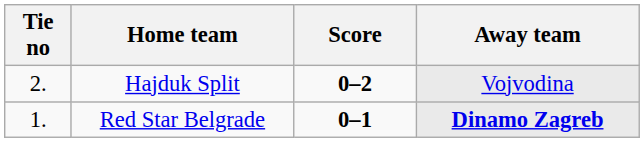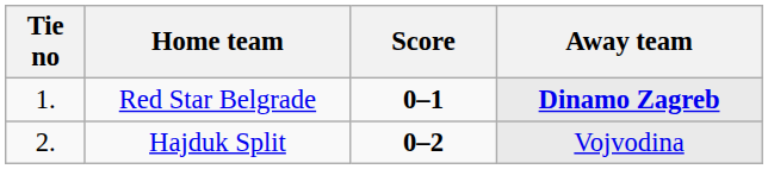 <table class="wikitable">
 <tr>
 <th width=40>Tie no</th>
 <th width=150>Home team</th>
 <th width=80>Score</th>
 <th width=150>Away team</th>
 </tr>
 <tr align=center>
+<td>1.</td>
+<td><a href='#'>Red Star Belgrade</a></td>
+<td><strong>0–1</strong></td>
+<td style="background:#eaeaea;"><strong><a href='#'>Dinamo Zagreb</a></strong></td>
+</tr>
+<tr align=center>
 <td>2.</td>
 <td><a href='#'>Hajduk Split</a></td>
 <td><strong>0–2</strong></td>
 <td style="background:#eaeaea;"><a href='#'>Vojvodina</a></td>
 </tr>
-<tr align=center>
-<td>1.</td>
-<td><a href='#'>Red Star Belgrade</a></td>
-<td><strong>0–1</strong></td>
-<td style="background:#eaeaea;"><strong><a href='#'>Dinamo Zagreb</a></strong></td>
-</tr>
 </table>
